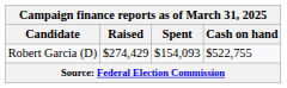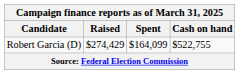 <table class="wikitable sortable">
 <tr>
 <th colspan=4>Campaign finance reports as of March 31, 2025</th>
 </tr>
 <tr style="text-align:center;">
 <th>Candidate</th>
 <th>Raised</th>
 <th>Spent</th>
 <th>Cash on hand</th>
 </tr>
 <tr>
 <td>Robert Garcia (D)</td>
 <td>$274,429</td>
-<td>$154,093</td>
+<td>$164,099</td>
 <td>$522,755</td>
 </tr>
 <tr>
 <th colspan="4"><small>Source: <a href='#'>Federal Election Commission</a></small></th>
 </tr>
 </table>
